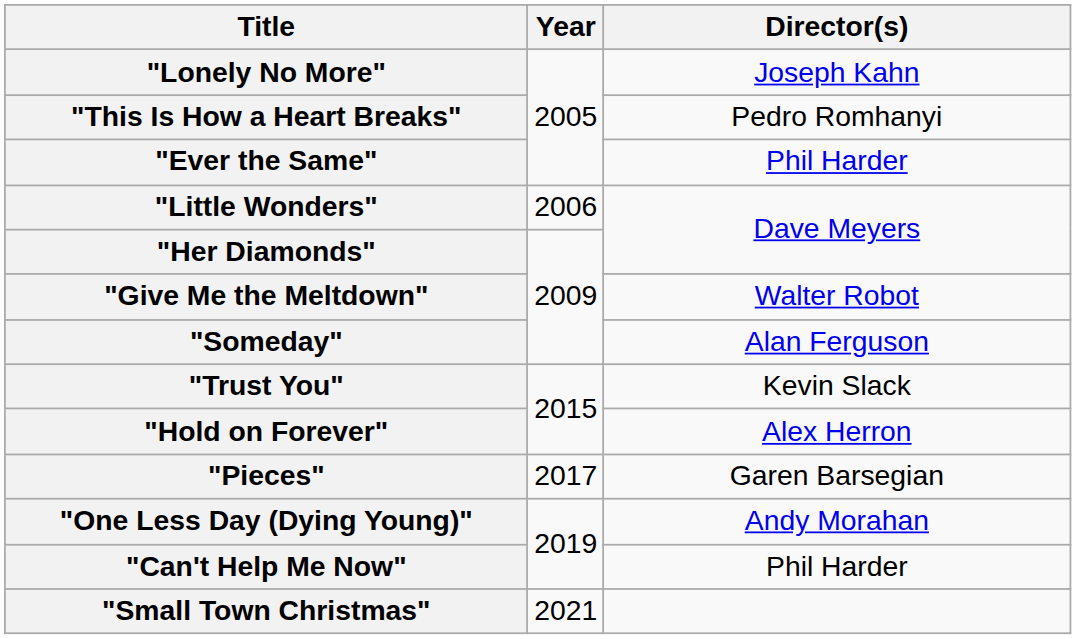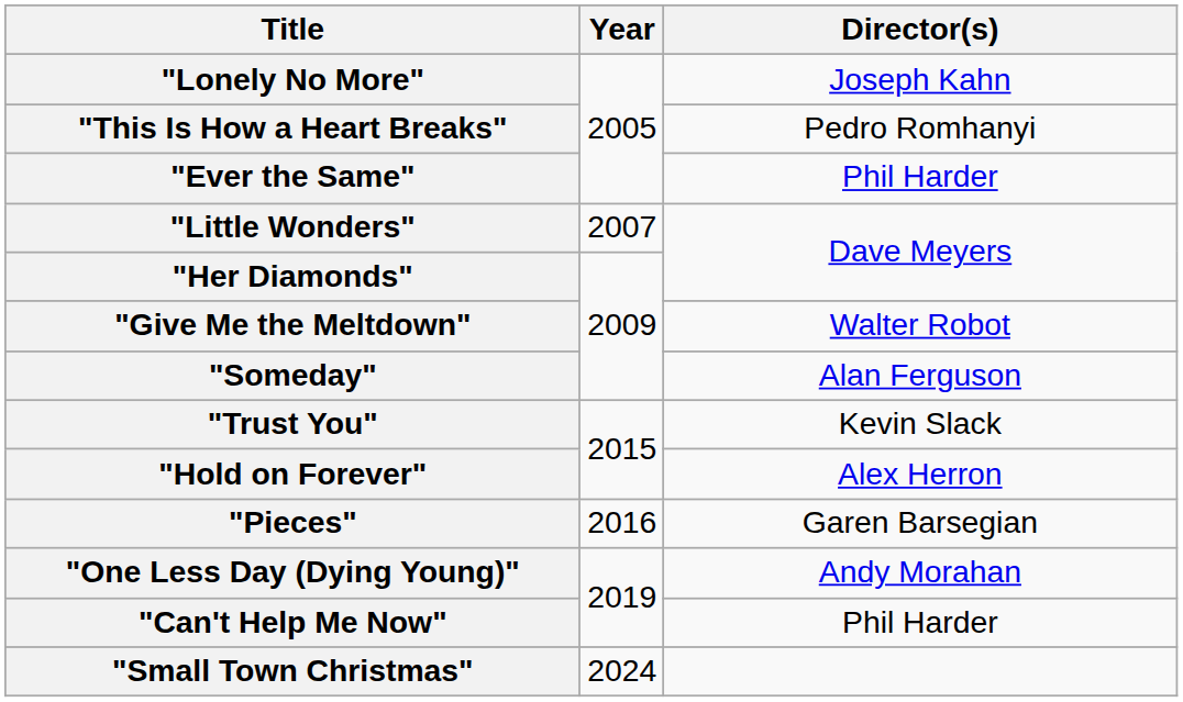 <table class="wikitable plainrowheaders" style="text-align:center;">
 <tr>
 <th scope="col" style="width:18em;">Title</th>
 <th scope="col">Year</th>
 <th scope="col" style="width:16em;">Director(s)</th>
 </tr>
 <tr>
 <th scope="row">"Lonely No More"</th>
 <td rowspan="3">2005</td>
 <td><a href='#'>Joseph Kahn</a></td>
 </tr>
 <tr>
 <th scope="row">"This Is How a Heart Breaks"</th>
 <td>Pedro Romhanyi</td>
 </tr>
 <tr>
 <th scope="row">"Ever the Same"</th>
 <td><a href='#'>Phil Harder</a></td>
 </tr>
 <tr>
 <th scope="row">"Little Wonders"</th>
-<td>2006</td>
+<td>2007</td>
 <td rowspan="2"><a href='#'>Dave Meyers</a></td>
 </tr>
 <tr>
 <th scope="row">"Her Diamonds"</th>
 <td rowspan="3">2009</td>
 </tr>
 <tr>
 <th scope="row">"Give Me the Meltdown"</th>
 <td><a href='#'>Walter Robot</a></td>
 </tr>
 <tr>
 <th scope="row">"Someday"</th>
 <td><a href='#'>Alan Ferguson</a></td>
 </tr>
 <tr>
 <th scope="row">"Trust You"</th>
 <td rowspan="2">2015</td>
 <td>Kevin Slack</td>
 </tr>
 <tr>
 <th scope="row">"Hold on Forever"</th>
 <td><a href='#'>Alex Herron</a></td>
 </tr>
 <tr>
 <th scope="row">"Pieces"</th>
-<td>2017</td>
+<td>2016</td>
 <td>Garen Barsegian</td>
 </tr>
 <tr>
 <th scope="row">"One Less Day (Dying Young)"</th>
 <td rowspan="2">2019</td>
 <td><a href='#'>Andy Morahan</a></td>
 </tr>
 <tr>
 <th scope="row">"Can't Help Me Now"</th>
 <td>Phil Harder</td>
 </tr>
 <tr>
 <th scope="row">"Small Town Christmas"</th>
-<td>2021</td>
+<td>2024</td>
 <td></td>
 </tr>
 </table>
